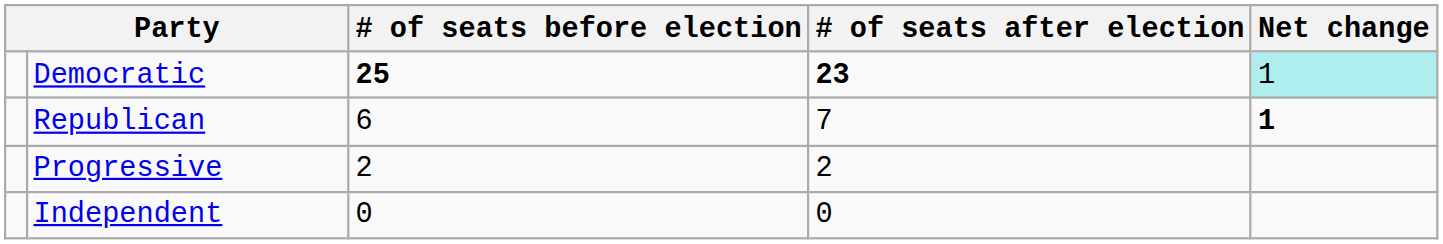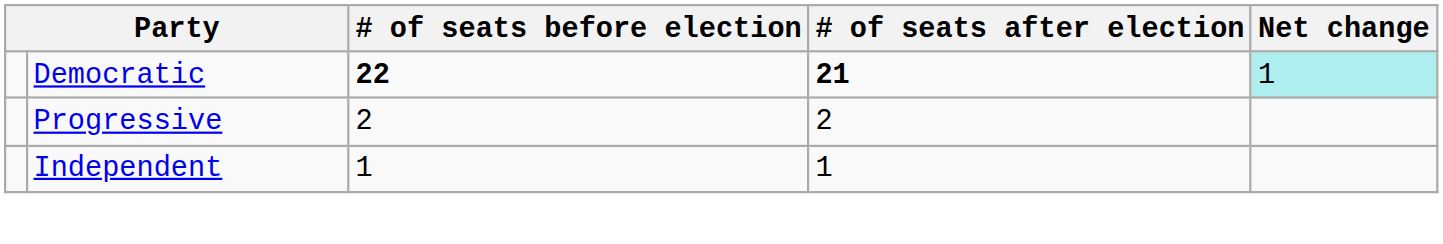 <table class="wikitable sortable">
 <tr>
 <th colspan="2" style="width:150px;">Party</th>
 <th># of seats before election</th>
 <th># of seats after election</th>
 <th>Net change</th>
 </tr>
 <tr>
 <td></td>
 <td><a href='#'>Democratic</a></td>
-<td><strong>25</strong></td>
-<td><strong>23</strong></td>
+<td><strong>22</strong></td>
+<td><strong>21</strong></td>
 <td style="background: paleturquoise;">1</td>
-</tr>
-<tr>
-<td></td>
-<td><a href='#'>Republican</a></td>
-<td>6</td>
-<td>7</td>
-<td><strong>1</strong></td>
 </tr>
 <tr>
 <td></td>
 <td><a href='#'>Progressive</a></td>
 <td>2</td>
 <td>2</td>
 <td></td>
 </tr>
 <tr>
 <td></td>
 <td><a href='#'>Independent</a></td>
-<td>0</td>
-<td>0</td>
+<td>1</td>
+<td>1</td>
 <td></td>
 </tr>
 </table>
